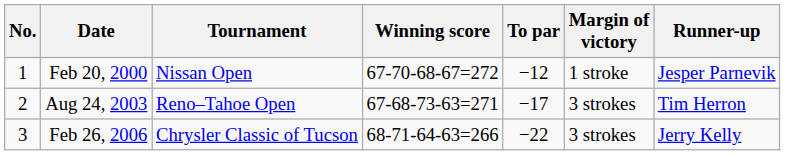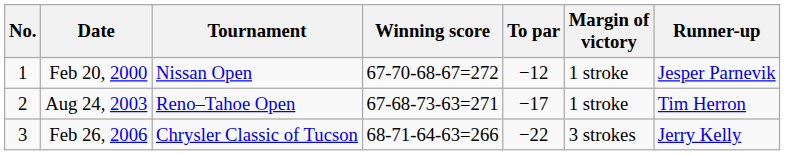 <table class="wikitable" style="font-size:95%;">
 <tr>
 <th>No.</th>
 <th>Date</th>
 <th>Tournament</th>
 <th>Winning score</th>
 <th>To par</th>
 <th>Margin of<br>victory</th>
 <th>Runner-up</th>
 </tr>
 <tr>
 <td align=center>1</td>
 <td align=right>Feb 20, <a href='#'>2000</a></td>
 <td><a href='#'>Nissan Open</a></td>
 <td>67-70-68-67=272</td>
 <td align=center>−12</td>
 <td>1 stroke</td>
 <td> <a href='#'>Jesper Parnevik</a></td>
 </tr>
 <tr>
 <td align=center>2</td>
 <td align=right>Aug 24, <a href='#'>2003</a></td>
 <td><a href='#'>Reno–Tahoe Open</a></td>
 <td>67-68-73-63=271</td>
 <td align=center>−17</td>
-<td>3 strokes</td>
+<td>1 stroke</td>
 <td> <a href='#'>Tim Herron</a></td>
 </tr>
 <tr>
 <td align=center>3</td>
 <td align=right>Feb 26, <a href='#'>2006</a></td>
 <td><a href='#'>Chrysler Classic of Tucson</a></td>
 <td>68-71-64-63=266</td>
 <td align=center>−22</td>
 <td>3 strokes</td>
 <td> <a href='#'>Jerry Kelly</a></td>
 </tr>
 </table>
